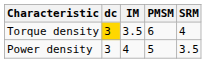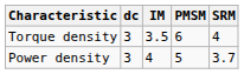 <table class="wikitable">
 <tr>
 <th>Characteristic</th>
 <th>dc</th>
 <th>IM</th>
 <th>PMSM</th>
 <th>SRM</th>
 </tr>
 <tr>
 <td>Torque density</td>
-<td style="background: gold;">3</td>
+<td>3</td>
 <td>3.5</td>
 <td>6</td>
 <td>4</td>
 </tr>
 <tr>
 <td>Power density</td>
 <td>3</td>
 <td>4</td>
 <td>5</td>
-<td>3.5</td>
+<td>3.7</td>
 </tr>
 </table>
